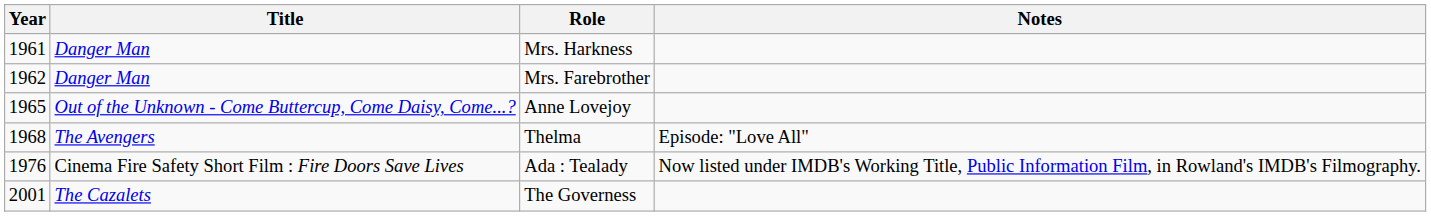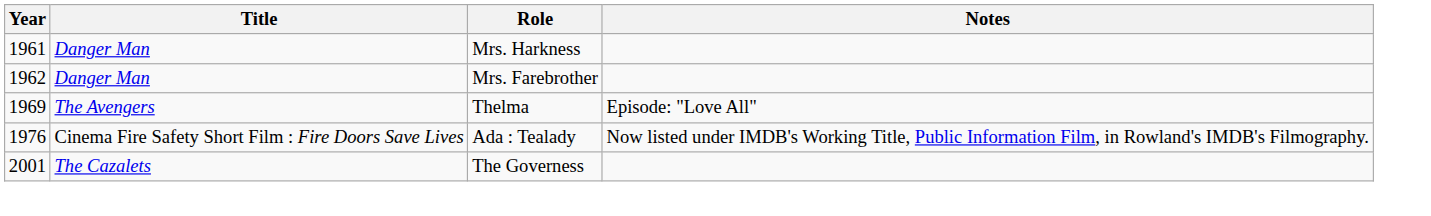 <table class="wikitable">
 <tr>
 <th>Year</th>
 <th>Title</th>
 <th>Role</th>
 <th>Notes</th>
 </tr>
 <tr>
 <td>1961</td>
 <td><em><a href='#'>Danger Man</a></em></td>
 <td>Mrs. Harkness</td>
 <td></td>
 </tr>
 <tr>
 <td>1962</td>
 <td><em><a href='#'>Danger Man</a></em></td>
 <td>Mrs. Farebrother</td>
 <td></td>
 </tr>
 <tr>
-<td>1965</td>
-<td><em><a href='#'>Out of the Unknown - Come Buttercup, Come Daisy, Come...?</a></em></td>
-<td>Anne Lovejoy</td>
-<td></td>
-</tr>
-<tr>
-<td>1968</td>
+<td>1969</td>
 <td><em><a href='#'>The Avengers</a></em></td>
 <td>Thelma</td>
 <td>Episode: "Love All"</td>
 </tr>
 <tr>
 <td>1976</td>
 <td>Cinema Fire Safety Short Film : <em>Fire Doors Save Lives</em></td>
 <td>Ada : Tealady</td>
 <td>Now listed under IMDB's Working Title, <a href='#'>Public Information Film</a>, in Rowland's IMDB's Filmography.</td>
 </tr>
 <tr>
 <td>2001</td>
 <td><em><a href='#'>The Cazalets</a></em></td>
 <td>The Governess</td>
 <td></td>
 </tr>
 </table>
